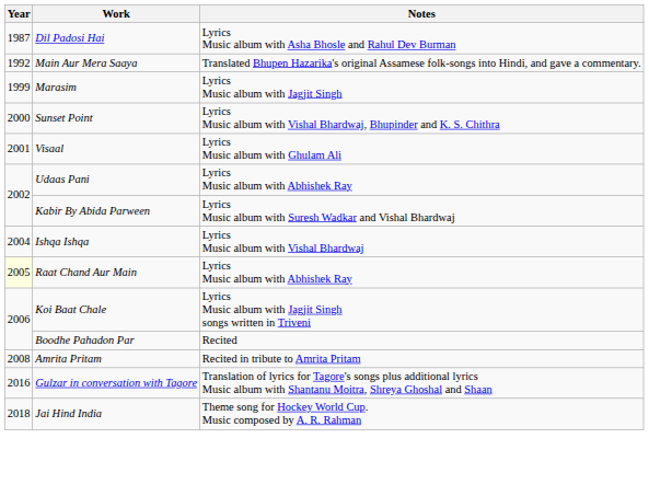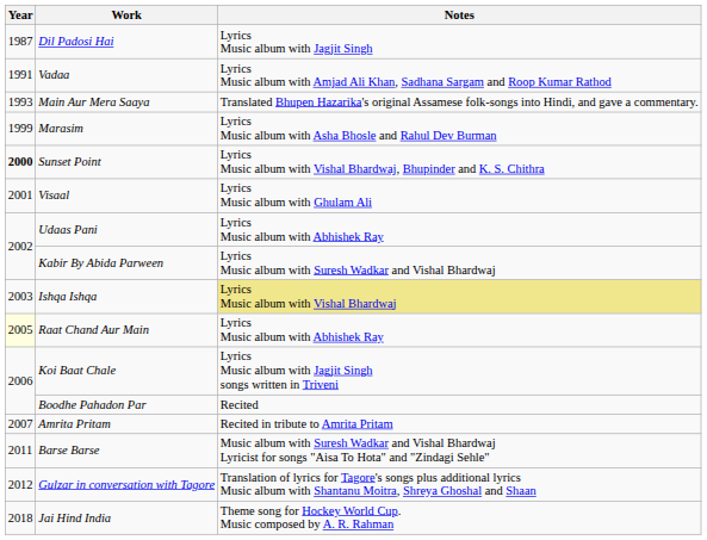 <table class="wikitable sortable collapsible">
 <tr>
 <th>Year</th>
 <th>Work</th>
 <th>Notes</th>
 </tr>
 <tr>
 <td>1987</td>
 <td><em><a href='#'>Dil Padosi Hai</a></em></td>
-<td>Lyrics<br>Music album with <a href='#'>Asha Bhosle</a> and <a href='#'>Rahul Dev Burman</a></td>
+<td>Lyrics<br>Music album with <a href='#'>Jagjit Singh</a></td>
 </tr>
 <tr>
-<td>1992</td>
+<td>1991</td>
+<td><em>Vadaa</em></td>
+<td>Lyrics<br> Music album with <a href='#'>Amjad Ali Khan</a>, <a href='#'>Sadhana Sargam</a> and <a href='#'>Roop Kumar Rathod</a></td>
+</tr>
+<tr>
+<td>1993</td>
 <td><em>Main Aur Mera Saaya</em></td>
 <td>Translated <a href='#'>Bhupen Hazarika</a>'s original Assamese folk-songs into Hindi, and gave a commentary.</td>
 </tr>
 <tr>
 <td>1999</td>
 <td><em>Marasim</em></td>
-<td>Lyrics<br>Music album with <a href='#'>Jagjit Singh</a></td>
+<td>Lyrics<br>Music album with <a href='#'>Asha Bhosle</a> and <a href='#'>Rahul Dev Burman</a></td>
 </tr>
 <tr>
-<td>2000</td>
+<td><strong>2000</strong></td>
 <td><em>Sunset Point</em></td>
 <td>Lyrics<br>Music album with <a href='#'>Vishal Bhardwaj</a>, <a href='#'>Bhupinder</a> and <a href='#'>K. S. Chithra</a></td>
 </tr>
 <tr>
 <td>2001</td>
 <td><em>Visaal</em></td>
 <td>Lyrics<br>Music album with <a href='#'>Ghulam Ali</a></td>
 </tr>
 <tr>
 <td rowspan="2">2002</td>
 <td><em>Udaas Pani</em></td>
 <td>Lyrics<br>Music album with <a href='#'>Abhishek Ray</a></td>
 </tr>
 <tr>
 <td><em>Kabir By Abida Parween</em></td>
 <td>Lyrics<br>Music album with <a href='#'>Suresh Wadkar</a> and Vishal Bhardwaj</td>
 </tr>
 <tr>
-<td>2004</td>
+<td>2003</td>
 <td><em>Ishqa Ishqa</em></td>
-<td>Lyrics<br> Music album with <a href='#'>Vishal Bhardwaj</a></td>
+<td style="background: khaki;">Lyrics<br> Music album with <a href='#'>Vishal Bhardwaj</a></td>
 </tr>
 <tr>
 <td style="background: lightyellow;">2005</td>
 <td><em>Raat Chand Aur Main</em></td>
 <td>Lyrics<br>Music album with <a href='#'>Abhishek Ray</a></td>
 </tr>
 <tr>
 <td rowspan="2">2006</td>
 <td><em>Koi Baat Chale</em></td>
 <td>Lyrics<br> Music album with <a href='#'>Jagjit Singh</a><br>songs written in <a href='#'>Triveni</a></td>
 </tr>
 <tr>
 <td><em>Boodhe Pahadon Par</em></td>
 <td>Recited</td>
 </tr>
 <tr>
-<td>2008</td>
+<td>2007</td>
 <td><em>Amrita Pritam</em></td>
 <td>Recited in tribute to <a href='#'>Amrita Pritam</a></td>
 </tr>
 <tr>
-<td>2016</td>
+<td>2011</td>
+<td><em>Barse Barse</em></td>
+<td>Music album with <a href='#'>Suresh Wadkar</a> and Vishal Bhardwaj<br>Lyricist for songs "Aisa To Hota" and "Zindagi Sehle"</td>
+</tr>
+<tr>
+<td>2012</td>
 <td><em><a href='#'>Gulzar in conversation with Tagore</a></em></td>
 <td>Translation of lyrics for <a href='#'>Tagore</a>'s songs plus additional lyrics<br>Music album with <a href='#'>Shantanu Moitra</a>, <a href='#'>Shreya Ghoshal</a> and <a href='#'>Shaan</a></td>
 </tr>
 <tr>
 <td>2018</td>
 <td><em>Jai Hind India</em></td>
 <td>Theme song for <a href='#'>Hockey World Cup</a>.<br>Music composed by <a href='#'>A. R. Rahman</a></td>
 </tr>
 </table>
